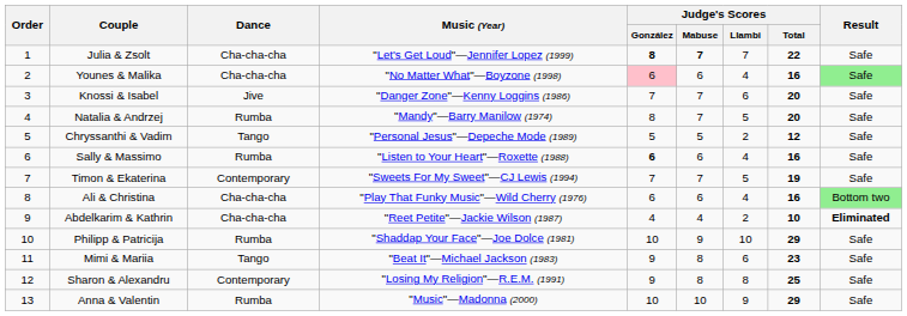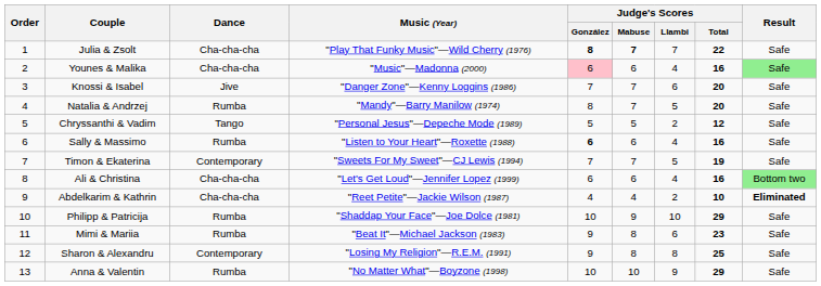 <table class="wikitable center sortable" style="text-align:center; font-size:100%; line-height:20px;">
 <tr>
 <th rowspan="2" style="width: 4em">Order</th>
 <th rowspan="2" style="width: 17em">Couple</th>
 <th rowspan="2" style="width: 15em">Dance</th>
 <th rowspan="2" style="width: 45em">Music <small><em>(Year)</em></small></th>
 <th colspan="4">Judge's Scores</th>
 <th rowspan="2" style="width: 8em">Result</th>
 </tr>
 <tr>
 <th style="width: 4em"><small>González</small></th>
 <th style="width: 4em"><small>Mabuse</small></th>
 <th style="width: 4em"><small>Llambi</small></th>
 <th style="width: 6em"><small>Total</small></th>
 </tr>
 <tr>
 <td>1</td>
 <td>Julia & Zsolt</td>
 <td>Cha-cha-cha</td>
-<td>"<a href='#'>Let's Get Loud</a>"—<a href='#'>Jennifer Lopez</a> <small><em>(1999)</em></small></td>
+<td>"<a href='#'>Play That Funky Music</a>"—<a href='#'>Wild Cherry</a> <small><em>(1976)</em></small></td>
 <td><strong>8</strong></td>
 <td><strong>7</strong></td>
 <td>7</td>
 <td><strong>22</strong></td>
 <td>Safe</td>
 </tr>
 <tr>
 <td>2</td>
 <td>Younes & Malika</td>
 <td>Cha-cha-cha</td>
-<td>"<a href='#'>No Matter What</a>"—<a href='#'>Boyzone</a> <small><em>(1998)</em></small></td>
+<td>"<a href='#'>Music</a>"—<a href='#'>Madonna</a> <small><em>(2000)</em></small></td>
 <td style="background: pink;">6</td>
 <td>6</td>
 <td>4</td>
 <td><strong>16</strong></td>
 <td style="background: lightgreen;">Safe</td>
 </tr>
 <tr>
 <td>3</td>
 <td>Knossi & Isabel</td>
 <td>Jive</td>
 <td>"<a href='#'>Danger Zone</a>"—<a href='#'>Kenny Loggins</a> <small><em>(1986)</em></small></td>
 <td>7</td>
 <td>7</td>
 <td>6</td>
 <td><strong>20</strong></td>
 <td>Safe</td>
 </tr>
 <tr>
 <td>4</td>
 <td>Natalia & Andrzej</td>
 <td>Rumba</td>
 <td>"<a href='#'>Mandy</a>"—<a href='#'>Barry Manilow</a> <small><em>(1974)</em></small></td>
 <td>8</td>
 <td>7</td>
 <td>5</td>
 <td><strong>20</strong></td>
 <td>Safe</td>
 </tr>
 <tr>
 <td>5</td>
 <td>Chryssanthi & Vadim</td>
 <td>Tango</td>
 <td>"<a href='#'>Personal Jesus</a>"—<a href='#'>Depeche Mode</a> <small><em>(1989)</em></small></td>
 <td>5</td>
 <td>5</td>
 <td>2</td>
 <td><strong>12</strong></td>
 <td>Safe</td>
 </tr>
 <tr>
 <td>6</td>
 <td>Sally & Massimo</td>
 <td>Rumba</td>
 <td>"<a href='#'>Listen to Your Heart</a>"—<a href='#'>Roxette</a> <small><em>(1988)</em></small></td>
 <td><strong>6</strong></td>
 <td>6</td>
 <td>4</td>
 <td><strong>16</strong></td>
 <td>Safe</td>
 </tr>
 <tr>
 <td>7</td>
 <td>Timon & Ekaterina</td>
 <td>Contemporary</td>
 <td>"<a href='#'>Sweets For My Sweet</a>"—<a href='#'>CJ Lewis</a> <small><em>(1994)</em></small></td>
 <td>7</td>
 <td>7</td>
 <td>5</td>
 <td><strong>19</strong></td>
 <td>Safe</td>
 </tr>
 <tr>
 <td>8</td>
 <td>Ali & Christina</td>
 <td>Cha-cha-cha</td>
-<td>"<a href='#'>Play That Funky Music</a>"—<a href='#'>Wild Cherry</a> <small><em>(1976)</em></small></td>
+<td>"<a href='#'>Let's Get Loud</a>"—<a href='#'>Jennifer Lopez</a> <small><em>(1999)</em></small></td>
 <td>6</td>
 <td>6</td>
 <td>4</td>
 <td><strong>16</strong></td>
 <td style="background: lightgreen;">Bottom two</td>
 </tr>
 <tr>
 <td>9</td>
 <td>Abdelkarim & Kathrin</td>
 <td>Cha-cha-cha</td>
 <td>"<a href='#'>Reet Petite</a>"—<a href='#'>Jackie Wilson</a> <small><em>(1987)</em></small></td>
 <td>4</td>
 <td>4</td>
 <td>2</td>
 <td><strong>10</strong></td>
 <td><strong>Eliminated</strong></td>
 </tr>
 <tr>
 <td>10</td>
 <td>Philipp & Patricija</td>
 <td>Rumba</td>
 <td>"<a href='#'>Shaddap Your Face</a>"—<a href='#'>Joe Dolce</a> <small><em>(1981)</em></small></td>
 <td>10</td>
 <td>9</td>
 <td>10</td>
 <td><strong>29</strong></td>
 <td>Safe</td>
 </tr>
 <tr>
 <td>11</td>
 <td>Mimi & Mariia</td>
-<td>Tango</td>
+<td>Rumba</td>
 <td>"<a href='#'>Beat It</a>"—<a href='#'>Michael Jackson</a> <small><em>(1983)</em></small></td>
 <td>9</td>
 <td>8</td>
 <td>6</td>
 <td><strong>23</strong></td>
 <td>Safe</td>
 </tr>
 <tr>
 <td>12</td>
 <td>Sharon & Alexandru</td>
 <td>Contemporary</td>
 <td>"<a href='#'>Losing My Religion</a>"—<a href='#'>R.E.M.</a> <small><em>(1991)</em></small></td>
 <td>9</td>
 <td>8</td>
 <td>8</td>
 <td><strong>25</strong></td>
 <td>Safe</td>
 </tr>
 <tr>
 <td>13</td>
 <td>Anna & Valentin</td>
 <td>Rumba</td>
-<td>"<a href='#'>Music</a>"—<a href='#'>Madonna</a> <small><em>(2000)</em></small></td>
+<td>"<a href='#'>No Matter What</a>"—<a href='#'>Boyzone</a> <small><em>(1998)</em></small></td>
 <td>10</td>
 <td>10</td>
 <td>9</td>
 <td><strong>29</strong></td>
 <td>Safe</td>
 </tr>
 </table>
